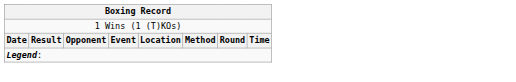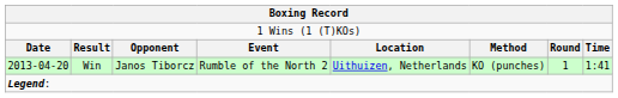 <table class="wikitable collapsible" style="font-size:88%">
 <tr>
 <th colspan=8>Boxing Record</th>
 </tr>
 <tr valign="top">
 <td colspan= 8 style="text-align:center">1 Wins (1 (T)KOs)</td>
 </tr>
 <tr>
 <th>Date</th>
 <th>Result</th>
 <th>Opponent</th>
 <th>Event</th>
 <th>Location</th>
 <th>Method</th>
 <th>Round</th>
 <th>Time</th>
 </tr>
+<tr style="text-align:center; background:#cfc;">
+<td>2013-04-20</td>
+<td>Win</td>
+<td align=left> Janos Tiborcz</td>
+<td>Rumble of the North 2</td>
+<td><a href='#'>Uithuizen</a>, Netherlands</td>
+<td>KO (punches)</td>
+<td>1</td>
+<td>1:41</td>
+</tr>
 <tr>
 <td colspan=8><strong><em>Legend</em></strong>:    </td>
 </tr>
 </table>
